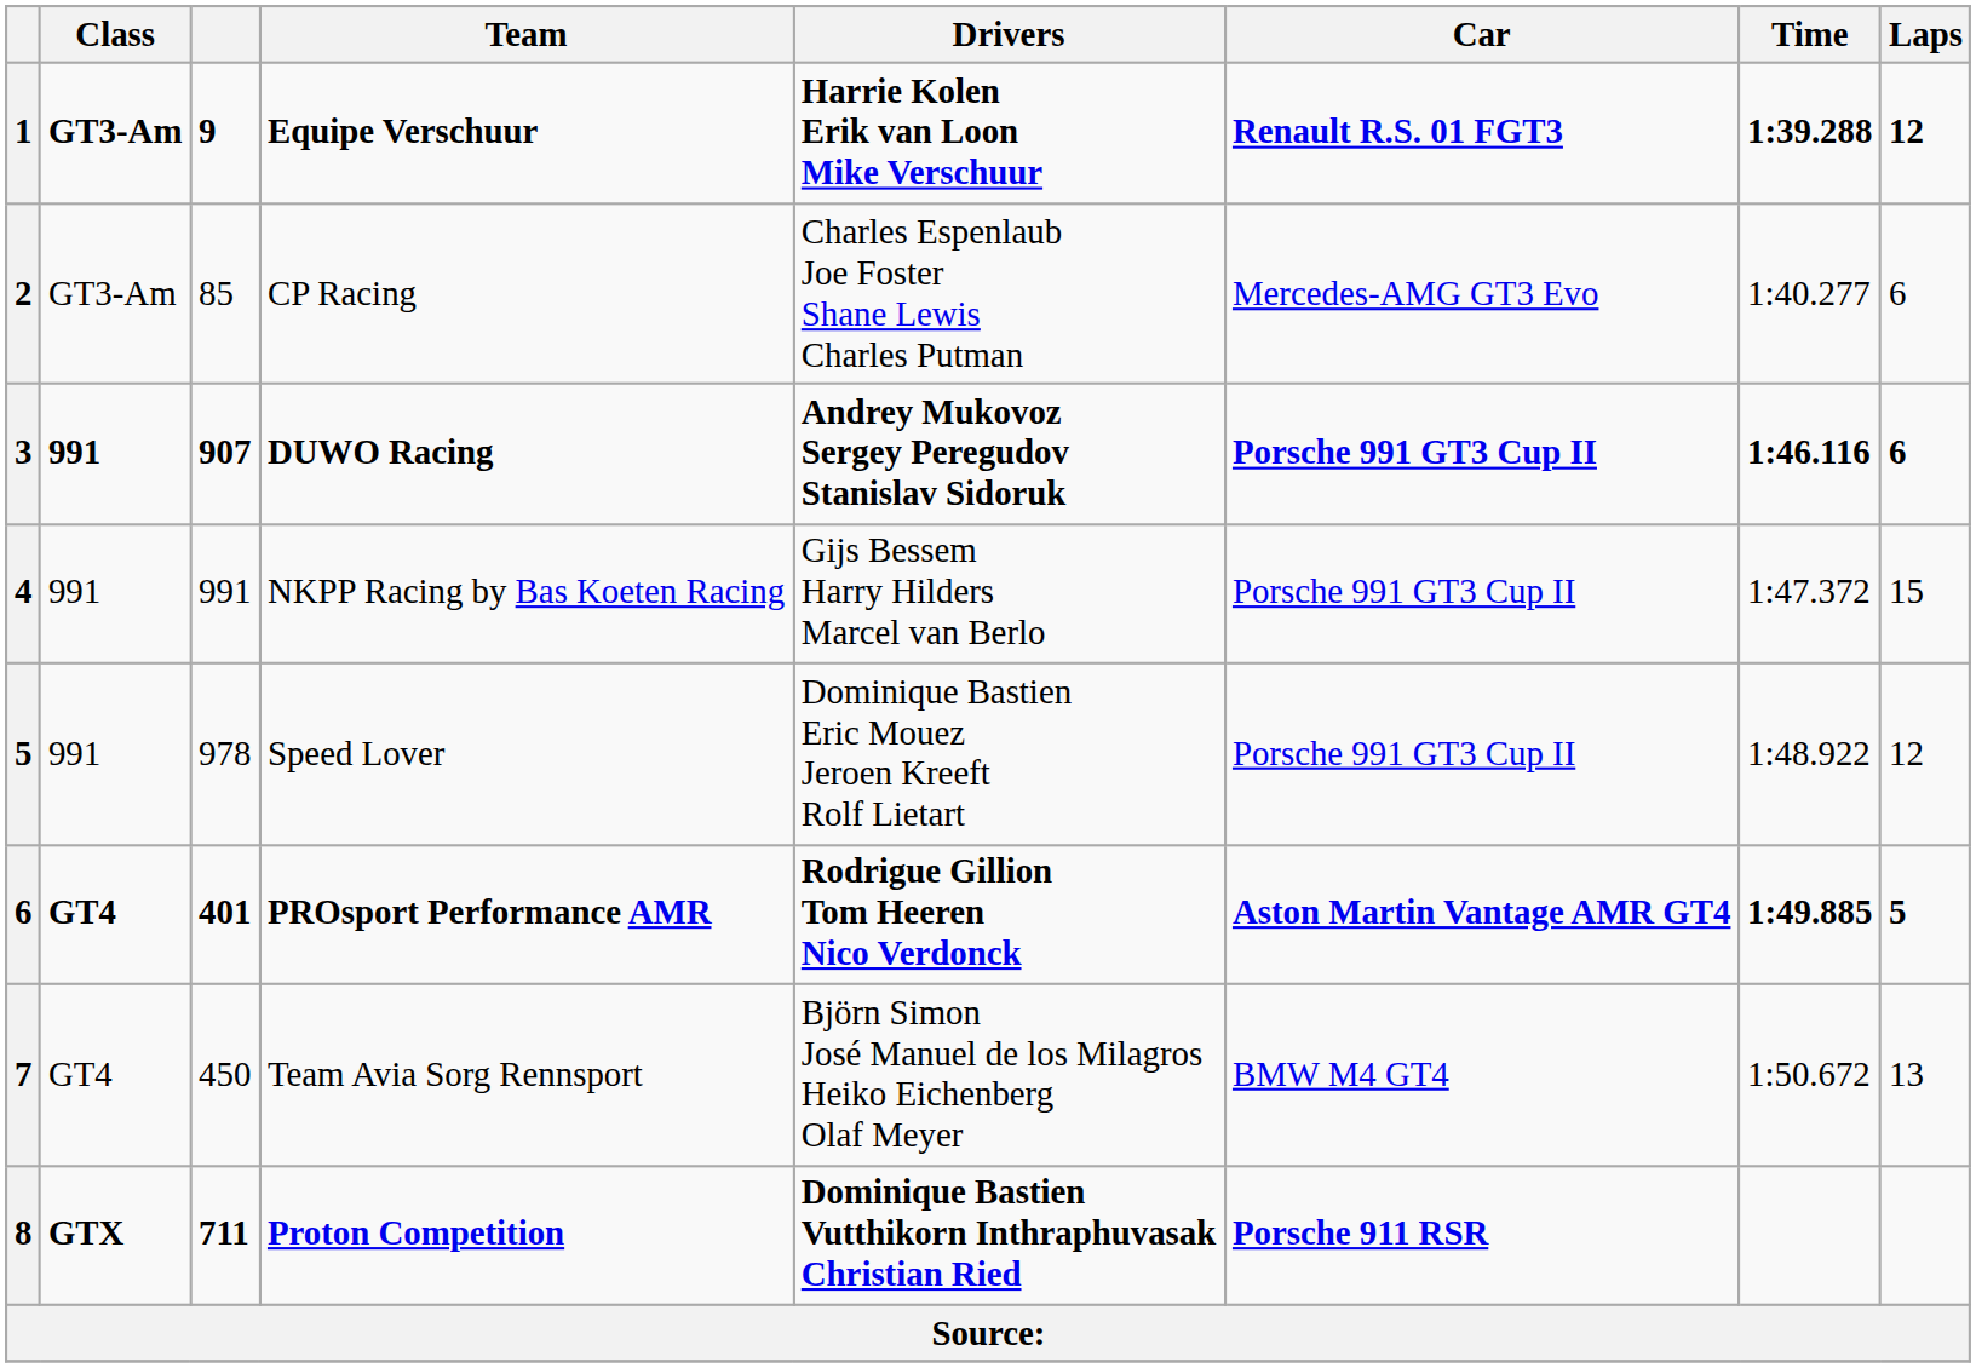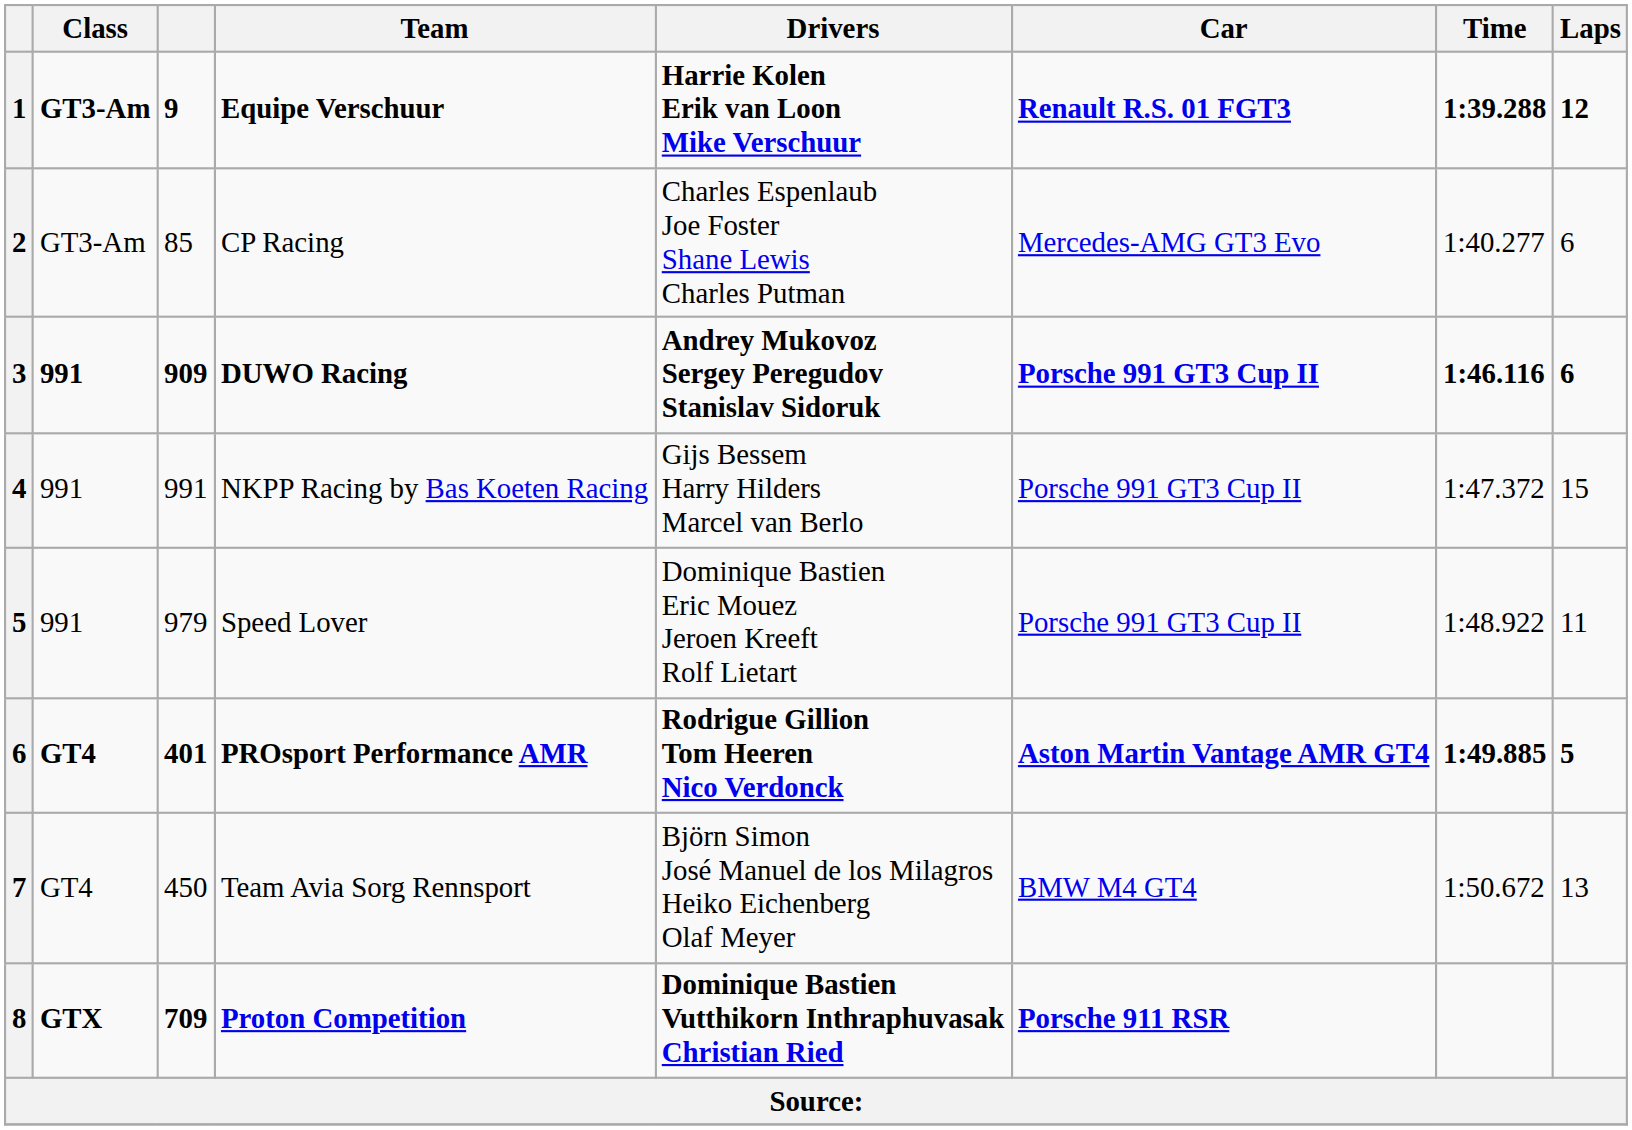 <table class="wikitable" style="font-size: 85%;">
 <tr>
 <th></th>
 <th>Class</th>
 <th></th>
 <th>Team</th>
 <th>Drivers</th>
 <th>Car</th>
 <th>Time</th>
 <th>Laps</th>
 </tr>
 <tr>
 <th>1</th>
 <td><strong>GT3-Am</strong></td>
 <td><strong>9</strong></td>
 <td><strong> Equipe Verschuur</strong></td>
 <td><strong> Harrie Kolen<br> Erik van Loon<br> <a href='#'>Mike Verschuur</a></strong></td>
 <td><strong><a href='#'>Renault R.S. 01 FGT3</a></strong></td>
 <td><strong>1:39.288</strong></td>
 <td><strong>12</strong></td>
 </tr>
 <tr>
 <th>2</th>
 <td>GT3-Am</td>
 <td>85</td>
 <td> CP Racing</td>
 <td> Charles Espenlaub<br> Joe Foster<br> <a href='#'>Shane Lewis</a><br> Charles Putman</td>
 <td><a href='#'>Mercedes-AMG GT3 Evo</a></td>
 <td>1:40.277</td>
 <td>6</td>
 </tr>
 <tr>
 <th>3</th>
 <td><strong>991</strong></td>
-<td><strong>907</strong></td>
+<td><strong>909</strong></td>
 <td><strong> DUWO Racing</strong></td>
 <td><strong> Andrey Mukovoz<br> Sergey Peregudov<br> Stanislav Sidoruk</strong></td>
 <td><strong><a href='#'>Porsche 991 GT3 Cup II</a></strong></td>
 <td><strong>1:46.116</strong></td>
 <td><strong>6</strong></td>
 </tr>
 <tr>
 <th>4</th>
 <td>991</td>
 <td>991</td>
 <td> NKPP Racing by <a href='#'>Bas Koeten Racing</a></td>
 <td> Gijs Bessem<br> Harry Hilders<br> Marcel van Berlo</td>
 <td><a href='#'>Porsche 991 GT3 Cup II</a></td>
 <td>1:47.372</td>
 <td>15</td>
 </tr>
 <tr>
 <th>5</th>
 <td>991</td>
-<td>978</td>
+<td>979</td>
 <td> Speed Lover</td>
 <td> Dominique Bastien<br> Eric Mouez<br> Jeroen Kreeft<br> Rolf Lietart</td>
 <td><a href='#'>Porsche 991 GT3 Cup II</a></td>
 <td>1:48.922</td>
-<td>12</td>
+<td>11</td>
 </tr>
 <tr>
 <th>6</th>
 <td><strong>GT4</strong></td>
 <td><strong>401</strong></td>
 <td><strong> PROsport Performance <a href='#'>AMR</a></strong></td>
 <td><strong> Rodrigue Gillion<br> Tom Heeren<br> <a href='#'>Nico Verdonck</a></strong></td>
 <td><strong><a href='#'>Aston Martin Vantage AMR GT4</a></strong></td>
 <td><strong>1:49.885</strong></td>
 <td><strong>5</strong></td>
 </tr>
 <tr>
 <th>7</th>
 <td>GT4</td>
 <td>450</td>
 <td> Team Avia Sorg Rennsport</td>
 <td> Björn Simon<br> José Manuel de los Milagros<br> Heiko Eichenberg<br> Olaf Meyer</td>
 <td><a href='#'>BMW M4 GT4</a></td>
 <td>1:50.672</td>
 <td>13</td>
 </tr>
 <tr>
 <th>8</th>
 <td><strong>GTX</strong></td>
-<td><strong>711</strong></td>
+<td><strong>709</strong></td>
 <td><strong> <a href='#'>Proton Competition</a></strong></td>
 <td><strong> Dominique Bastien<br> Vutthikorn Inthraphuvasak<br> <a href='#'>Christian Ried</a></strong></td>
 <td><strong><a href='#'>Porsche 911 RSR</a></strong></td>
 <td></td>
 <td></td>
 </tr>
 <tr>
 <th colspan=8>Source:</th>
 </tr>
 <tr>
 </tr>
 </table>
